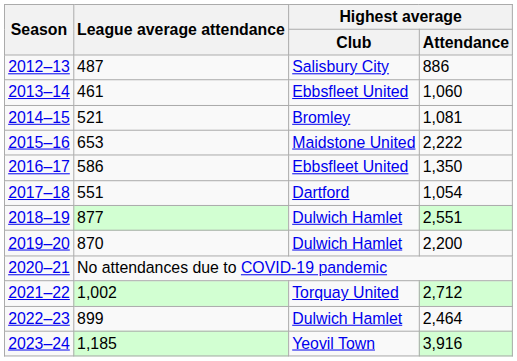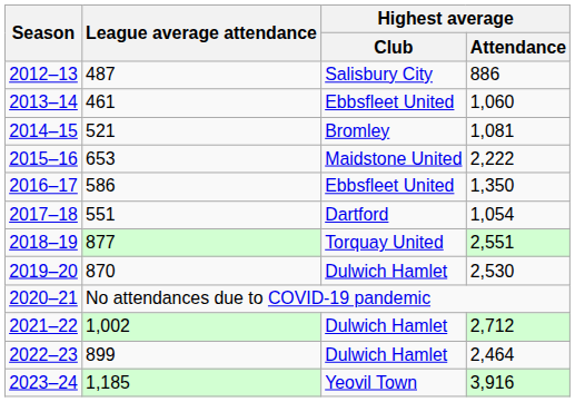 <table class="wikitable sortable">
 <tr>
 <th rowspan="2">Season</th>
 <th rowspan="2">League average attendance</th>
 <th colspan="2">Highest average</th>
 </tr>
 <tr>
 <th>Club</th>
 <th>Attendance</th>
 </tr>
 <tr>
 <td><a href='#'>2012–13</a></td>
 <td>487</td>
 <td><a href='#'>Salisbury City</a></td>
 <td>886</td>
 </tr>
 <tr>
 <td><a href='#'>2013–14</a></td>
 <td>461</td>
 <td><a href='#'>Ebbsfleet United</a></td>
 <td>1,060</td>
 </tr>
 <tr>
 <td><a href='#'>2014–15</a></td>
 <td>521</td>
 <td><a href='#'>Bromley</a></td>
 <td>1,081</td>
 </tr>
 <tr>
 <td><a href='#'>2015–16</a></td>
 <td>653</td>
 <td><a href='#'>Maidstone United</a></td>
 <td>2,222</td>
 </tr>
 <tr>
 <td><a href='#'>2016–17</a></td>
 <td>586</td>
 <td><a href='#'>Ebbsfleet United</a></td>
 <td>1,350</td>
 </tr>
 <tr>
 <td><a href='#'>2017–18</a></td>
 <td>551</td>
 <td><a href='#'>Dartford</a></td>
 <td>1,054</td>
 </tr>
 <tr>
 <td><a href='#'>2018–19</a></td>
 <td style="background:#D2FFD2;">877</td>
-<td><a href='#'>Dulwich Hamlet</a></td>
+<td><a href='#'>Torquay United</a></td>
 <td style="background:#D2FFD2;">2,551</td>
 </tr>
 <tr>
 <td><a href='#'>2019–20</a></td>
 <td>870</td>
 <td><a href='#'>Dulwich Hamlet</a></td>
-<td>2,200</td>
+<td>2,530</td>
 </tr>
 <tr>
 <td><a href='#'>2020–21</a></td>
 <td colspan="4">No attendances due to <a href='#'>COVID-19 pandemic</a></td>
 </tr>
 <tr>
 <td><a href='#'>2021–22</a></td>
 <td style="background:#D2FFD2;">1,002</td>
-<td><a href='#'>Torquay United</a></td>
+<td><a href='#'>Dulwich Hamlet</a></td>
 <td style="background:#D2FFD2;">2,712</td>
 </tr>
 <tr>
 <td><a href='#'>2022–23</a></td>
 <td>899</td>
 <td><a href='#'>Dulwich Hamlet</a></td>
 <td>2,464</td>
 </tr>
 <tr>
 <td><a href='#'>2023–24</a></td>
 <td style="background:#D2FFD2;">1,185</td>
 <td><a href='#'>Yeovil Town</a></td>
 <td style="background:#D2FFD2;">3,916</td>
 </tr>
 </table>
